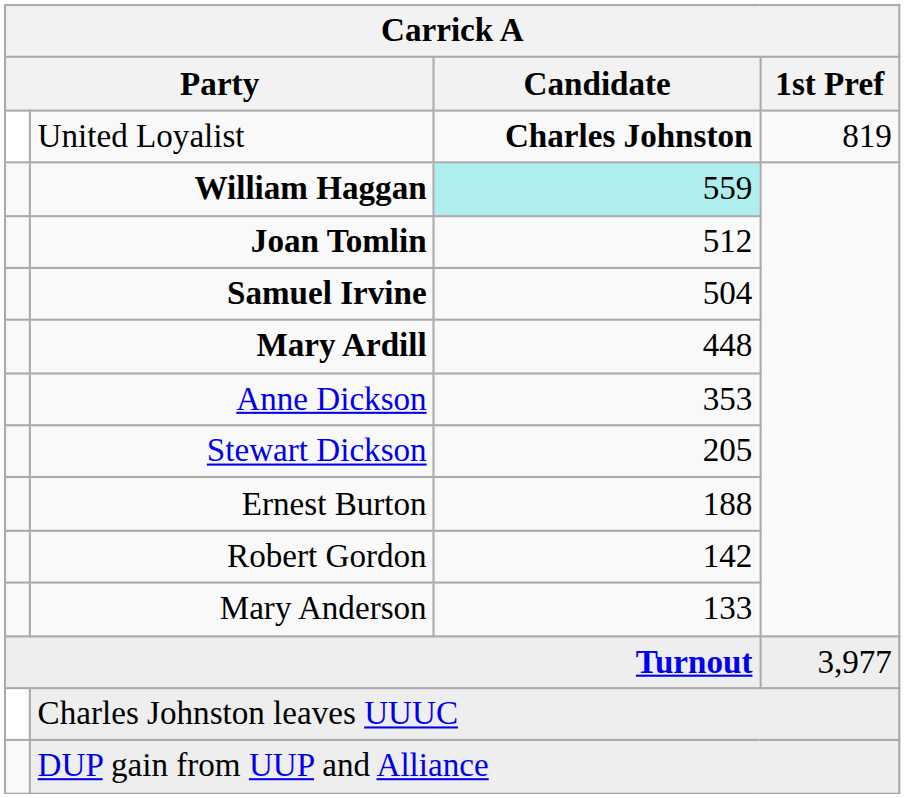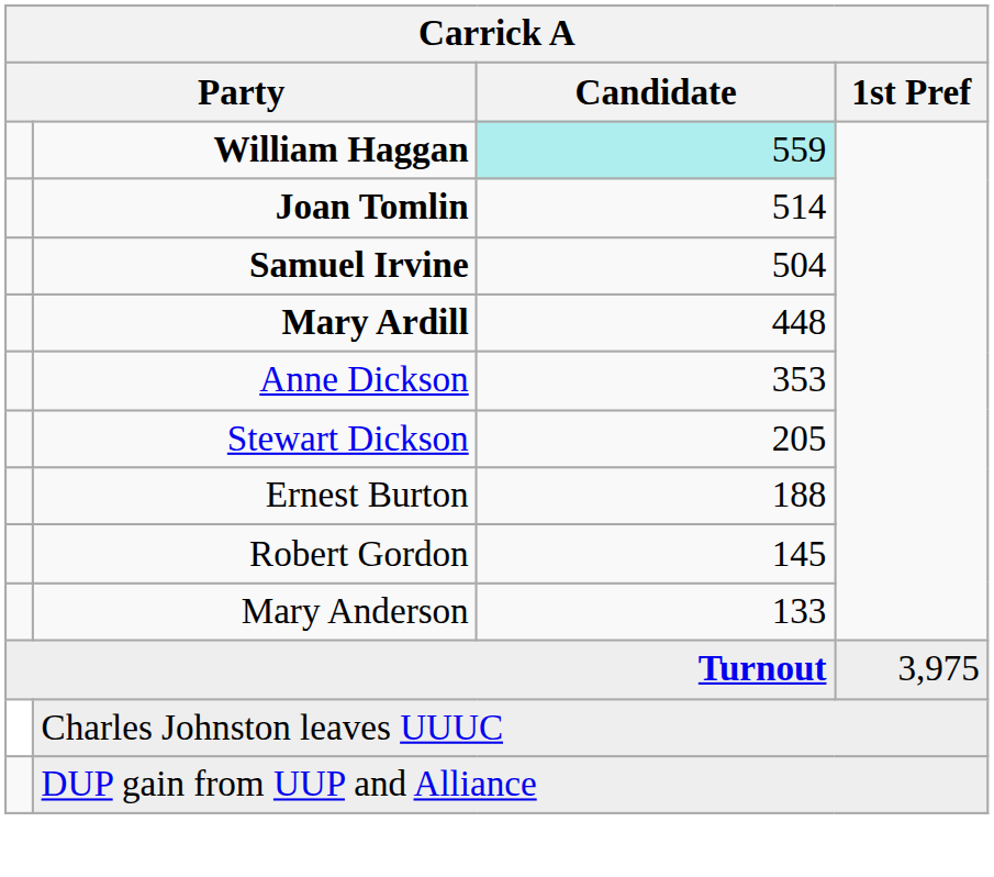 <table class="wikitable">
 <tr>
 <th colspan="4" align="center">Carrick A</th>
 </tr>
 <tr>
 <th colspan="2" align="center" width=200>Party</th>
 <th width=150>Candidate</th>
 <th width=60>1st Pref</th>
 </tr>
 <tr>
-<td style="background-color: #FFFFFF"></td>
-<td>United Loyalist</td>
-<td align="right"><strong>Charles Johnston</strong></td>
-<td align="right">819</td>
-</tr>
-<tr>
 <td></td>
 <td align="right"><strong>William Haggan</strong></td>
 <td align="right" style="background: paleturquoise;">559</td>
 </tr>
 <tr>
 <td></td>
 <td align="right"><strong>Joan Tomlin</strong></td>
-<td align="right">512</td>
+<td align="right">514</td>
 </tr>
 <tr>
 <td></td>
 <td align="right"><strong>Samuel Irvine</strong></td>
 <td align="right">504</td>
 </tr>
 <tr>
 <td></td>
 <td align="right"><strong>Mary Ardill</strong></td>
 <td align="right">448</td>
 </tr>
 <tr>
 <td></td>
 <td align="right"><a href='#'>Anne Dickson</a></td>
 <td align="right">353</td>
 </tr>
 <tr>
 <td></td>
 <td align="right"><a href='#'>Stewart Dickson</a></td>
 <td align="right">205</td>
 </tr>
 <tr>
 <td></td>
 <td align="right">Ernest Burton</td>
 <td align="right">188</td>
 </tr>
 <tr>
 <td></td>
 <td align="right">Robert Gordon</td>
-<td align="right">142</td>
+<td align="right">145</td>
 </tr>
 <tr>
 <td></td>
 <td align="right">Mary Anderson</td>
 <td align="right">133</td>
 </tr>
 <tr bgcolor="EEEEEE">
 <td colspan=3 align="right"><strong><a href='#'>Turnout</a></strong></td>
-<td align="right">3,977</td>
+<td align="right">3,975</td>
 </tr>
 <tr>
 <td bgcolor=#FFFFFF></td>
 <td colspan=3 bgcolor="EEEEEE">Charles Johnston leaves <a href='#'>UUUC</a></td>
 </tr>
 <tr>
 <td bgcolor=></td>
 <td colspan=3 bgcolor="EEEEEE"><a href='#'>DUP</a> gain from <a href='#'>UUP</a> and <a href='#'>Alliance</a></td>
 </tr>
 </table>
